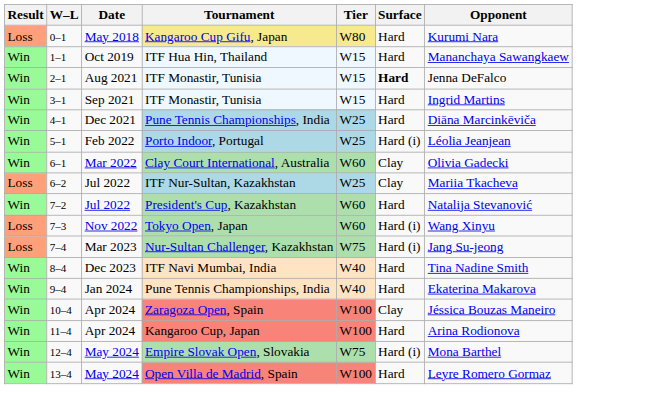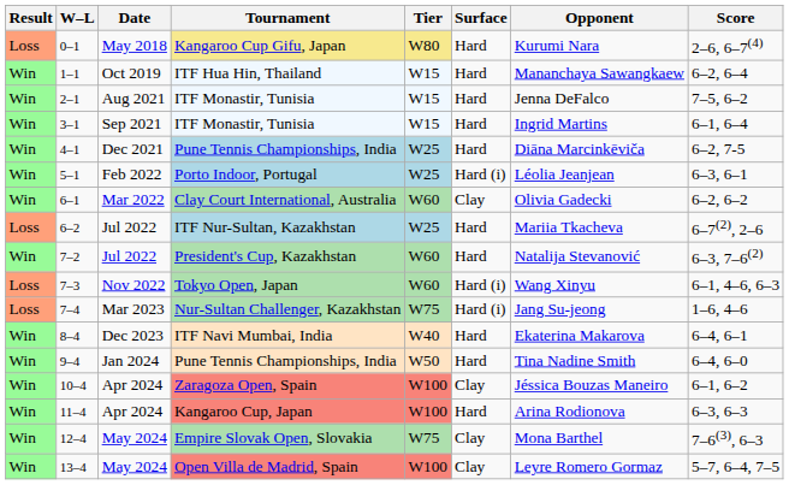 <table class="sortable wikitable">
 <tr>
 <th>Result</th>
 <th class="unsortable">W–L</th>
 <th>Date</th>
 <th>Tournament</th>
 <th>Tier</th>
 <th>Surface</th>
 <th>Opponent</th>
+<th class="unsortable">Score</th>
 </tr>
 <tr>
 <td bgcolor="FFA07A">Loss</td>
 <td><small>0–1</small></td>
 <td><a href='#'>May 2018</a></td>
 <td style="background:#f7e98e;"><a href='#'>Kangaroo Cup Gifu</a>, Japan</td>
 <td style="background:#f7e98e;">W80</td>
 <td>Hard</td>
 <td> <a href='#'>Kurumi Nara</a></td>
+<td>2–6, 6–7<sup>(4)</sup></td>
 </tr>
 <tr>
 <td style="background:#98fb98;">Win</td>
 <td><small>1–1</small></td>
 <td>Oct 2019</td>
 <td style="background:#f0f8ff;">ITF Hua Hin, Thailand</td>
 <td style="background:#f0f8ff;">W15</td>
 <td>Hard</td>
 <td> <a href='#'>Mananchaya Sawangkaew</a></td>
+<td>6–2, 6–4</td>
 </tr>
 <tr>
 <td style="background:#98fb98;">Win</td>
 <td><small>2–1</small></td>
 <td>Aug 2021</td>
 <td style="background:#f0f8ff;">ITF Monastir, Tunisia</td>
 <td style="background:#f0f8ff;">W15</td>
-<td><strong>Hard</strong></td>
+<td>Hard</td>
 <td> Jenna DeFalco</td>
+<td>7–5, 6–2</td>
 </tr>
 <tr>
 <td style="background:#98fb98;">Win</td>
 <td><small>3–1</small></td>
 <td>Sep 2021</td>
 <td style="background:#f0f8ff;">ITF Monastir, Tunisia</td>
 <td style="background:#f0f8ff;">W15</td>
 <td>Hard</td>
 <td> <a href='#'>Ingrid Martins</a></td>
+<td>6–1, 6–4</td>
 </tr>
 <tr>
 <td style="background:#98fb98;">Win</td>
 <td><small>4–1</small></td>
 <td>Dec 2021</td>
 <td style="background:lightblue;"><a href='#'>Pune Tennis Championships</a>, India</td>
 <td style="background:lightblue;">W25</td>
 <td>Hard</td>
 <td> <a href='#'>Diāna Marcinkēviča</a></td>
+<td>6–2, 7-5</td>
 </tr>
 <tr>
 <td style="background:#98fb98;">Win</td>
 <td><small>5–1</small></td>
 <td>Feb 2022</td>
 <td style="background:lightblue;"><a href='#'>Porto Indoor</a>, Portugal</td>
 <td style="background:lightblue;">W25</td>
 <td>Hard (i)</td>
 <td> <a href='#'>Léolia Jeanjean</a></td>
+<td>6–3, 6–1</td>
 </tr>
 <tr>
 <td style="background:#98fb98;">Win</td>
 <td><small>6–1</small></td>
 <td><a href='#'>Mar 2022</a></td>
 <td style="background:#addfad;"><a href='#'>Clay Court International</a>, Australia</td>
 <td style="background:#addfad;">W60</td>
 <td>Clay</td>
 <td> <a href='#'>Olivia Gadecki</a></td>
+<td>6–2, 6–2</td>
 </tr>
 <tr>
 <td bgcolor=ffa07a>Loss</td>
 <td><small>6–2</small></td>
 <td>Jul 2022</td>
 <td style="background:lightblue;">ITF Nur-Sultan, Kazakhstan</td>
 <td style="background:lightblue;">W25</td>
-<td>Clay</td>
+<td>Hard</td>
 <td> <a href='#'>Mariia Tkacheva</a></td>
+<td>6–7<sup>(2)</sup>, 2–6</td>
 </tr>
 <tr>
 <td style="background:#98fb98;">Win</td>
 <td><small>7–2</small></td>
 <td><a href='#'>Jul 2022</a></td>
 <td style="background:#addfad;"><a href='#'>President's Cup</a>, Kazakhstan</td>
 <td style="background:#addfad;">W60</td>
 <td>Hard</td>
 <td> <a href='#'>Natalija Stevanović</a></td>
+<td>6–3, 7–6<sup>(2)</sup></td>
 </tr>
 <tr>
 <td bgcolor=FFA07A>Loss</td>
 <td><small>7–3</small></td>
 <td><a href='#'>Nov 2022</a></td>
 <td style="background:#addfad;"><a href='#'>Tokyo Open</a>, Japan</td>
 <td style="background:#addfad;">W60</td>
 <td>Hard (i)</td>
 <td> <a href='#'>Wang Xinyu</a></td>
+<td>6–1, 4–6, 6–3</td>
 </tr>
 <tr>
 <td bgcolor=FFA07A>Loss</td>
 <td><small>7–4</small></td>
 <td>Mar 2023</td>
 <td style="background:#addfad;"><a href='#'>Nur-Sultan Challenger</a>, Kazakhstan</td>
 <td style="background:#addfad;">W75</td>
 <td>Hard (i)</td>
 <td> <a href='#'>Jang Su-jeong</a></td>
+<td>1–6, 4–6</td>
 </tr>
 <tr>
 <td style="background:#98fb98;">Win</td>
 <td><small>8–4</small></td>
 <td>Dec 2023</td>
 <td style="background:#ffe4c4;">ITF Navi Mumbai, India</td>
 <td style="background:#ffe4c4;">W40</td>
 <td>Hard</td>
-<td> <a href='#'>Tina Nadine Smith</a></td>
+<td> <a href='#'>Ekaterina Makarova</a></td>
+<td>6–4, 6–1</td>
 </tr>
 <tr>
 <td style="background:#98fb98;">Win</td>
 <td><small>9–4</small></td>
 <td>Jan 2024</td>
 <td style="background:#ffe4c4;">Pune Tennis Championships, India</td>
-<td style="background:#ffe4c4;">W40</td>
+<td style="background:#ffe4c4;">W50</td>
 <td>Hard</td>
-<td> <a href='#'>Ekaterina Makarova</a></td>
+<td> <a href='#'>Tina Nadine Smith</a></td>
+<td>6–4, 6–0</td>
 </tr>
 <tr>
 <td style="background:#98fb98;">Win</td>
 <td><small>10–4</small></td>
 <td>Apr 2024</td>
 <td style="background:#f88379;"><a href='#'>Zaragoza Open</a>, Spain</td>
 <td style="background:#f88379;">W100</td>
 <td>Clay</td>
 <td> <a href='#'>Jéssica Bouzas Maneiro</a></td>
+<td>6–1, 6–2</td>
 </tr>
 <tr>
 <td style="background:#98fb98;">Win</td>
 <td><small>11–4</small></td>
 <td>Apr 2024</td>
 <td style="background:#f88379;">Kangaroo Cup, Japan</td>
 <td style="background:#f88379;">W100</td>
 <td>Hard</td>
 <td> <a href='#'>Arina Rodionova</a></td>
+<td>6–3, 6–3</td>
 </tr>
 <tr>
 <td style="background:#98fb98;">Win</td>
 <td><small>12–4</small></td>
 <td><a href='#'>May 2024</a></td>
 <td style="background:#addfad;"><a href='#'>Empire Slovak Open</a>, Slovakia</td>
 <td style="background:#addfad;">W75</td>
-<td>Hard (i)</td>
+<td>Clay</td>
 <td> <a href='#'>Mona Barthel</a></td>
+<td>7–6<sup>(3)</sup>, 6–3</td>
 </tr>
 <tr>
 <td style="background:#98fb98;">Win</td>
 <td><small>13–4</small></td>
 <td><a href='#'>May 2024</a></td>
 <td style="background:#f88379;"><a href='#'>Open Villa de Madrid</a>, Spain</td>
 <td style="background:#f88379;">W100</td>
-<td>Hard</td>
+<td>Clay</td>
 <td> <a href='#'>Leyre Romero Gormaz</a></td>
+<td>5–7, 6–4, 7–5</td>
 </tr>
 </table>
